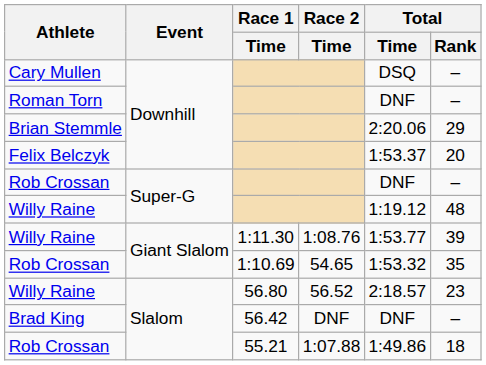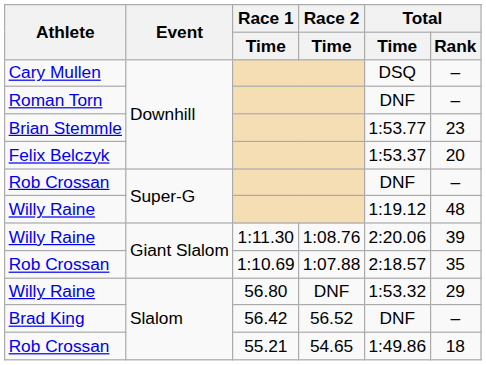 <table class="wikitable" style="font-size:90%">
 <tr>
 <th rowspan="2">Athlete</th>
 <th rowspan="2">Event</th>
 <th>Race 1</th>
 <th>Race 2</th>
 <th colspan="2">Total</th>
 </tr>
 <tr>
 <th>Time</th>
 <th>Time</th>
 <th>Time</th>
 <th>Rank</th>
 </tr>
 <tr>
 <td><a href='#'>Cary Mullen</a></td>
 <td rowspan="4">Downhill</td>
 <td colspan="2" bgcolor="wheat"></td>
 <td align="center">DSQ</td>
 <td align="center">–</td>
 </tr>
 <tr>
 <td><a href='#'>Roman Torn</a></td>
 <td colspan="2" bgcolor="wheat"></td>
 <td align="center">DNF</td>
 <td align="center">–</td>
 </tr>
 <tr>
 <td><a href='#'>Brian Stemmle</a></td>
 <td colspan="2" bgcolor="wheat"></td>
-<td align="center">2:20.06</td>
-<td align="center">29</td>
+<td align="center">1:53.77</td>
+<td align="center">23</td>
 </tr>
 <tr>
 <td><a href='#'>Felix Belczyk</a></td>
 <td colspan="2" bgcolor="wheat"></td>
 <td align="center">1:53.37</td>
 <td align="center">20</td>
 </tr>
 <tr>
 <td><a href='#'>Rob Crossan</a></td>
 <td rowspan="2">Super-G</td>
 <td colspan="2" bgcolor="wheat"></td>
 <td align="center">DNF</td>
 <td align="center">–</td>
 </tr>
 <tr>
 <td><a href='#'>Willy Raine</a></td>
 <td colspan="2" bgcolor="wheat"></td>
 <td align="center">1:19.12</td>
 <td align="center">48</td>
 </tr>
 <tr>
 <td><a href='#'>Willy Raine</a></td>
 <td rowspan="2">Giant Slalom</td>
 <td align="center">1:11.30</td>
 <td align="center">1:08.76</td>
-<td align="center">1:53.77</td>
+<td align="center">2:20.06</td>
 <td align="center">39</td>
 </tr>
 <tr>
 <td><a href='#'>Rob Crossan</a></td>
 <td align="center">1:10.69</td>
-<td align="center">54.65</td>
-<td align="center">1:53.32</td>
+<td align="center">1:07.88</td>
+<td align="center">2:18.57</td>
 <td align="center">35</td>
 </tr>
 <tr>
 <td><a href='#'>Willy Raine</a></td>
 <td rowspan="3">Slalom</td>
 <td align="center">56.80</td>
-<td align="center">56.52</td>
-<td align="center">2:18.57</td>
-<td align="center">23</td>
+<td align="center">DNF</td>
+<td align="center">1:53.32</td>
+<td align="center">29</td>
 </tr>
 <tr>
 <td><a href='#'>Brad King</a></td>
 <td align="center">56.42</td>
-<td align="center">DNF</td>
+<td align="center">56.52</td>
 <td align="center">DNF</td>
 <td align="center">–</td>
 </tr>
 <tr>
 <td><a href='#'>Rob Crossan</a></td>
 <td align="center">55.21</td>
-<td align="center">1:07.88</td>
+<td align="center">54.65</td>
 <td align="center">1:49.86</td>
 <td align="center">18</td>
 </tr>
 </table>
